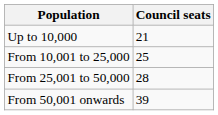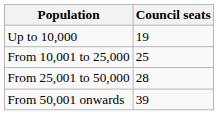 <table class="wikitable">
 <tr>
 <th>Population</th>
 <th>Council seats</th>
 </tr>
 <tr>
 <td>Up to 10,000</td>
-<td>21</td>
+<td>19</td>
 </tr>
 <tr>
 <td>From 10,001 to 25,000</td>
 <td>25</td>
 </tr>
 <tr>
 <td>From 25,001 to 50,000</td>
 <td>28</td>
 </tr>
 <tr>
 <td>From 50,001 onwards</td>
 <td>39</td>
 </tr>
 </table>
